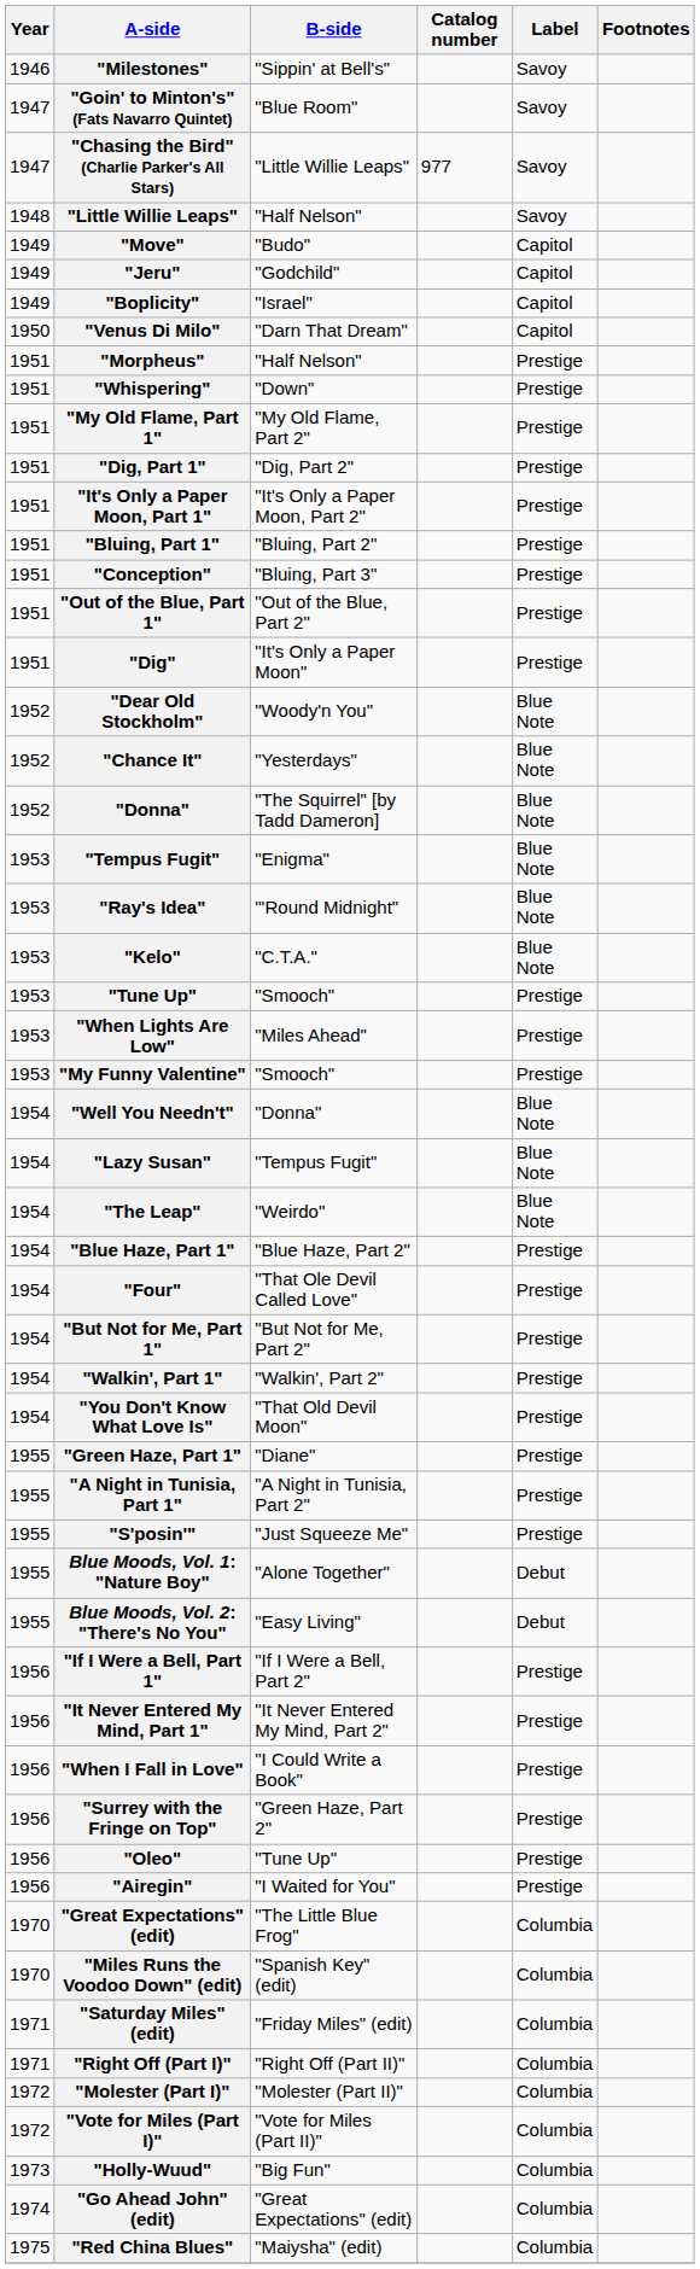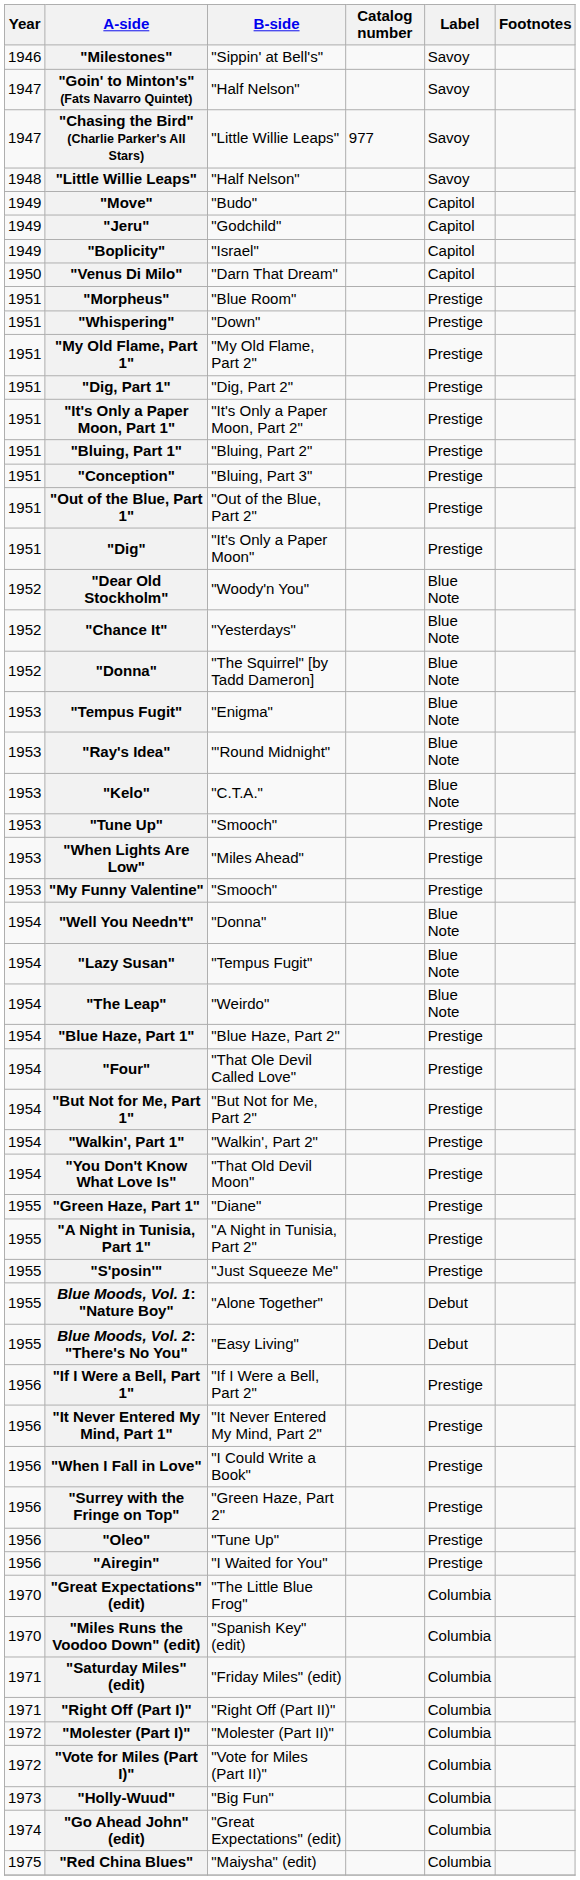 <table class="wikitable sortable plainrowheaders">
 <tr>
 <th scope=col>Year</th>
 <th scope=col><a href='#'>A-side</a></th>
 <th scope=col><a href='#'>B-side</a></th>
 <th scope=col>Catalog number</th>
 <th>Label</th>
 <th class=unsortable>Footnotes</th>
 </tr>
 <tr>
 <td>1946</td>
 <th scope=row>"Milestones"</th>
 <td>"Sippin' at Bell's"</td>
 <td></td>
 <td>Savoy</td>
 <td style="text-align:center"></td>
 </tr>
 <tr>
 <td>1947</td>
 <th scope=row>"Goin' to Minton's" <small>(Fats Navarro Quintet)</small></th>
-<td>"Blue Room"</td>
+<td>"Half Nelson"</td>
 <td></td>
 <td>Savoy</td>
 <td style="text-align:center"></td>
 </tr>
 <tr>
 <td>1947</td>
 <th scope=row>"Chasing the Bird" <small>(Charlie Parker's All Stars)</small></th>
 <td>"Little Willie Leaps"</td>
 <td>977</td>
 <td>Savoy</td>
 <td style="text-align:center"></td>
 </tr>
 <tr>
 <td>1948</td>
 <th scope=row>"Little Willie Leaps"</th>
 <td>"Half Nelson"</td>
 <td></td>
 <td>Savoy</td>
 <td style="text-align:center"></td>
 </tr>
 <tr>
 <td>1949</td>
 <th scope=row>"Move"</th>
 <td>"Budo"</td>
 <td></td>
 <td>Capitol</td>
 <td style="text-align:center"></td>
 </tr>
 <tr>
 <td>1949</td>
 <th scope=row>"Jeru"</th>
 <td>"Godchild"</td>
 <td></td>
 <td>Capitol</td>
 <td style="text-align:center"></td>
 </tr>
 <tr>
 <td>1949</td>
 <th scope=row>"Boplicity"</th>
 <td>"Israel"</td>
 <td></td>
 <td>Capitol</td>
 <td style="text-align:center"></td>
 </tr>
 <tr>
 <td>1950</td>
 <th scope=row>"Venus Di Milo"</th>
 <td>"Darn That Dream"</td>
 <td></td>
 <td>Capitol</td>
 <td style="text-align:center"></td>
 </tr>
 <tr>
 <td>1951</td>
 <th scope=row>"Morpheus"</th>
-<td>"Half Nelson"</td>
+<td>"Blue Room"</td>
 <td></td>
 <td>Prestige</td>
 <td style="text-align:center"></td>
 </tr>
 <tr>
 <td>1951</td>
 <th scope=row>"Whispering"</th>
 <td>"Down"</td>
 <td></td>
 <td>Prestige</td>
 <td style="text-align:center"></td>
 </tr>
 <tr>
 <td>1951</td>
 <th scope=row>"My Old Flame, Part 1"</th>
 <td>"My Old Flame, Part 2"</td>
 <td></td>
 <td>Prestige</td>
 <td style="text-align:center"></td>
 </tr>
 <tr>
 <td>1951</td>
 <th scope=row>"Dig, Part 1"</th>
 <td>"Dig, Part 2"</td>
 <td></td>
 <td>Prestige</td>
 <td style="text-align:center"></td>
 </tr>
 <tr>
 <td>1951</td>
 <th scope=row>"It's Only a Paper Moon, Part 1"</th>
 <td>"It's Only a Paper Moon, Part 2"</td>
 <td></td>
 <td>Prestige</td>
 <td style="text-align:center"></td>
 </tr>
 <tr>
 <td>1951</td>
 <th scope=row>"Bluing, Part 1"</th>
 <td>"Bluing, Part 2"</td>
 <td></td>
 <td>Prestige</td>
 <td style="text-align:center"></td>
 </tr>
 <tr>
 <td>1951</td>
 <th scope=row>"Conception"</th>
 <td>"Bluing, Part 3"</td>
 <td></td>
 <td>Prestige</td>
 <td style="text-align:center"></td>
 </tr>
 <tr>
 <td>1951</td>
 <th scope=row>"Out of the Blue, Part 1"</th>
 <td>"Out of the Blue, Part 2"</td>
 <td></td>
 <td>Prestige</td>
 <td style="text-align:center"></td>
 </tr>
 <tr>
 <td>1951</td>
 <th scope=row>"Dig"</th>
 <td>"It's Only a Paper Moon"</td>
 <td></td>
 <td>Prestige</td>
 <td style="text-align:center"></td>
 </tr>
 <tr>
 <td>1952</td>
 <th scope=row>"Dear Old Stockholm"</th>
 <td>"Woody'n You"</td>
 <td></td>
 <td>Blue Note</td>
 <td style="text-align:center"></td>
 </tr>
 <tr>
 <td>1952</td>
 <th scope=row>"Chance It"</th>
 <td>"Yesterdays"</td>
 <td></td>
 <td>Blue Note</td>
 <td style="text-align:center"></td>
 </tr>
 <tr>
 <td>1952</td>
 <th scope=row>"Donna"</th>
 <td>"The Squirrel" [by Tadd Dameron]</td>
 <td></td>
 <td>Blue Note</td>
 <td style="text-align:center"></td>
 </tr>
 <tr>
 <td>1953</td>
 <th scope=row>"Tempus Fugit"</th>
 <td>"Enigma"</td>
 <td></td>
 <td>Blue Note</td>
 <td style="text-align:center"></td>
 </tr>
 <tr>
 <td>1953</td>
 <th scope=row>"Ray's Idea"</th>
 <td>"'Round Midnight"</td>
 <td></td>
 <td>Blue Note</td>
 <td style="text-align:center"></td>
 </tr>
 <tr>
 <td>1953</td>
 <th scope=row>"Kelo"</th>
 <td>"C.T.A."</td>
 <td></td>
 <td>Blue Note</td>
 <td style="text-align:center"></td>
 </tr>
 <tr>
 <td>1953</td>
 <th scope=row>"Tune Up"</th>
 <td>"Smooch"</td>
 <td></td>
 <td>Prestige</td>
 <td style="text-align:center"></td>
 </tr>
 <tr>
 <td>1953</td>
 <th scope=row>"When Lights Are Low"</th>
 <td>"Miles Ahead"</td>
 <td></td>
 <td>Prestige</td>
 <td style="text-align:center"></td>
 </tr>
 <tr>
 <td>1953</td>
 <th scope=row>"My Funny Valentine"</th>
 <td>"Smooch"</td>
 <td></td>
 <td>Prestige</td>
 <td style="text-align:center"></td>
 </tr>
 <tr>
 <td>1954</td>
 <th scope=row>"Well You Needn't"</th>
 <td>"Donna"</td>
 <td></td>
 <td>Blue Note</td>
 <td style="text-align:center"></td>
 </tr>
 <tr>
 <td>1954</td>
 <th scope=row>"Lazy Susan"</th>
 <td>"Tempus Fugit"</td>
 <td></td>
 <td>Blue Note</td>
 <td style="text-align:center"></td>
 </tr>
 <tr>
 <td>1954</td>
 <th scope=row>"The Leap"</th>
 <td>"Weirdo"</td>
 <td></td>
 <td>Blue Note</td>
 <td style="text-align:center"></td>
 </tr>
 <tr>
 <td>1954</td>
 <th scope=row>"Blue Haze, Part 1"</th>
 <td>"Blue Haze, Part 2"</td>
 <td></td>
 <td>Prestige</td>
 <td style="text-align:center"></td>
 </tr>
 <tr>
 <td>1954</td>
 <th scope=row>"Four"</th>
 <td>"That Ole Devil Called Love"</td>
 <td></td>
 <td>Prestige</td>
 <td style="text-align:center"></td>
 </tr>
 <tr>
 <td>1954</td>
 <th scope=row>"But Not for Me, Part 1"</th>
 <td>"But Not for Me, Part 2"</td>
 <td></td>
 <td>Prestige</td>
 <td style="text-align:center"></td>
 </tr>
 <tr>
 <td>1954</td>
 <th scope=row>"Walkin', Part 1"</th>
 <td>"Walkin', Part 2"</td>
 <td></td>
 <td>Prestige</td>
 <td style="text-align:center"></td>
 </tr>
 <tr>
 <td>1954</td>
 <th scope=row>"You Don't Know What Love Is"</th>
 <td>"That Old Devil Moon"</td>
 <td></td>
 <td>Prestige</td>
 <td style="text-align:center"></td>
 </tr>
 <tr>
 <td>1955</td>
 <th scope=row>"Green Haze, Part 1"</th>
 <td>"Diane"</td>
 <td></td>
 <td>Prestige</td>
 <td style="text-align:center"></td>
 </tr>
 <tr>
 <td>1955</td>
 <th scope=row>"A Night in Tunisia, Part 1"</th>
 <td>"A Night in Tunisia, Part 2"</td>
 <td></td>
 <td>Prestige</td>
 <td style="text-align:center"></td>
 </tr>
 <tr>
 <td>1955</td>
 <th scope=row>"S'posin'"</th>
 <td>"Just Squeeze Me"</td>
 <td></td>
 <td>Prestige</td>
 <td style="text-align:center"></td>
 </tr>
 <tr>
 <td>1955</td>
 <th scope=row><em>Blue Moods, Vol. 1</em>: "Nature Boy"</th>
 <td>"Alone Together"</td>
 <td></td>
 <td>Debut</td>
 <td style="text-align:center"></td>
 </tr>
 <tr>
 <td>1955</td>
 <th scope=row><em>Blue Moods, Vol. 2</em>: "There's No You"</th>
 <td>"Easy Living"</td>
 <td></td>
 <td>Debut</td>
 <td style="text-align:center"></td>
 </tr>
 <tr>
 <td>1956</td>
 <th scope=row>"If I Were a Bell, Part 1"</th>
 <td>"If I Were a Bell, Part 2"</td>
 <td></td>
 <td>Prestige</td>
 <td style="text-align:center"></td>
 </tr>
 <tr>
 <td>1956</td>
 <th scope=row>"It Never Entered My Mind, Part 1"</th>
 <td>"It Never Entered My Mind, Part 2"</td>
 <td></td>
 <td>Prestige</td>
 <td style="text-align:center"></td>
 </tr>
 <tr>
 <td>1956</td>
 <th scope=row>"When I Fall in Love"</th>
 <td>"I Could Write a Book"</td>
 <td></td>
 <td>Prestige</td>
 <td style="text-align:center"></td>
 </tr>
 <tr>
 <td>1956</td>
 <th scope=row>"Surrey with the Fringe on Top"</th>
 <td>"Green Haze, Part 2"</td>
 <td></td>
 <td>Prestige</td>
 <td style="text-align:center"></td>
 </tr>
 <tr>
 <td>1956</td>
 <th scope=row>"Oleo"</th>
 <td>"Tune Up"</td>
 <td></td>
 <td>Prestige</td>
 <td style="text-align:center"></td>
 </tr>
 <tr>
 <td>1956</td>
 <th scope=row>"Airegin"</th>
 <td>"I Waited for You"</td>
 <td></td>
 <td>Prestige</td>
 <td style="text-align:center"></td>
 </tr>
 <tr>
 <td>1970</td>
 <th scope=row>"Great Expectations" (edit)</th>
 <td>"The Little Blue Frog"</td>
 <td></td>
 <td>Columbia</td>
 <td style="text-align:center"></td>
 </tr>
 <tr>
 <td>1970</td>
 <th scope=row>"Miles Runs the Voodoo Down" (edit)</th>
 <td>"Spanish Key" (edit)</td>
 <td></td>
 <td>Columbia</td>
 <td style="text-align:center"></td>
 </tr>
 <tr>
 <td>1971</td>
 <th scope=row>"Saturday Miles" (edit)</th>
 <td>"Friday Miles" (edit)</td>
 <td></td>
 <td>Columbia</td>
 <td style="text-align:center"></td>
 </tr>
 <tr>
 <td>1971</td>
 <th scope=row>"Right Off (Part I)"</th>
 <td>"Right Off (Part II)"</td>
 <td></td>
 <td>Columbia</td>
 <td style="text-align:center"></td>
 </tr>
 <tr>
 <td>1972</td>
 <th scope=row>"Molester (Part I)"</th>
 <td>"Molester (Part II)"</td>
 <td></td>
 <td>Columbia</td>
 <td style="text-align:center"></td>
 </tr>
 <tr>
 <td>1972</td>
 <th scope=row>"Vote for Miles (Part I)"</th>
 <td>"Vote for Miles (Part II)"</td>
 <td></td>
 <td>Columbia</td>
 <td style="text-align:center"></td>
 </tr>
 <tr>
 <td>1973</td>
 <th scope=row>"Holly-Wuud"</th>
 <td>"Big Fun"</td>
 <td></td>
 <td>Columbia</td>
 <td style="text-align:center"></td>
 </tr>
 <tr>
 <td>1974</td>
 <th scope=row>"Go Ahead John" (edit)</th>
 <td>"Great Expectations" (edit)</td>
 <td></td>
 <td>Columbia</td>
 <td style="text-align:center"></td>
 </tr>
 <tr>
 <td>1975</td>
 <th scope=row>"Red China Blues"</th>
 <td>"Maiysha" (edit)</td>
 <td></td>
 <td>Columbia</td>
 <td style="text-align:center"></td>
 </tr>
 <tr>
 </tr>
 </table>
